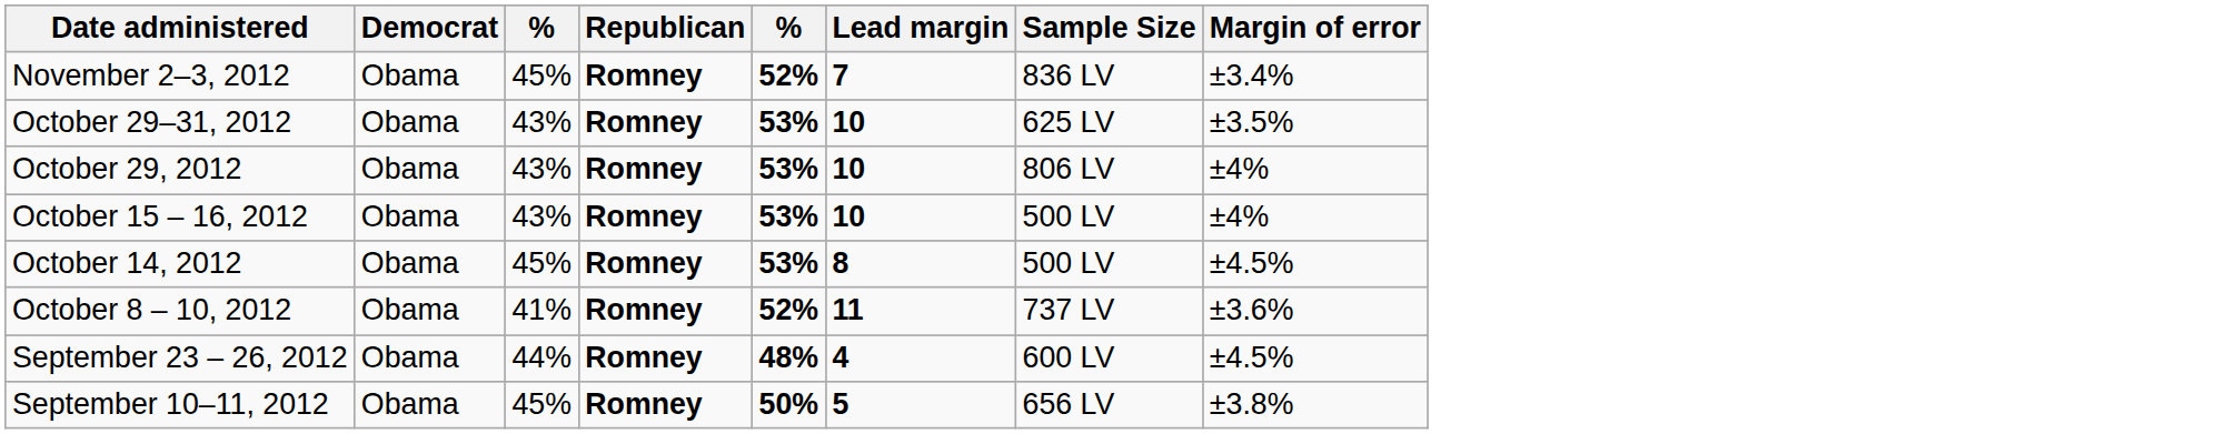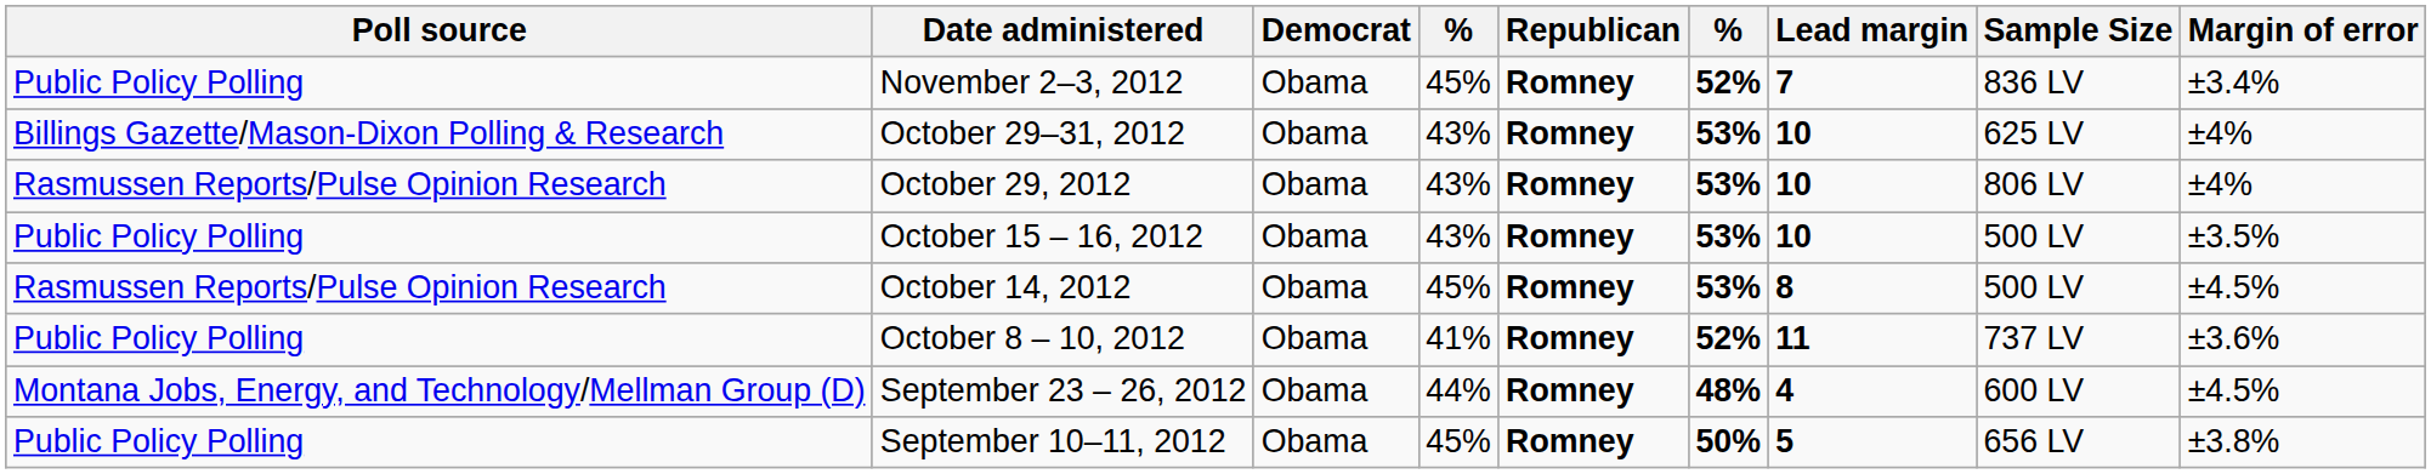 <table class="wikitable">
 <tr valign=bottom>
+<th>Poll source</th>
 <th>Date administered</th>
 <th>Democrat</th>
 <th>%</th>
 <th>Republican</th>
 <th>%</th>
 <th>Lead margin</th>
 <th>Sample Size</th>
 <th>Margin of error</th>
 </tr>
 <tr>
+<td><a href='#'>Public Policy Polling</a></td>
 <td>November 2–3, 2012</td>
 <td>Obama</td>
 <td>45%</td>
 <td><strong>Romney</strong></td>
 <td><strong>52%</strong></td>
 <td><strong>7</strong></td>
 <td>836 LV</td>
 <td>±3.4%</td>
 </tr>
 <tr>
+<td><a href='#'>Billings Gazette</a>/<a href='#'>Mason-Dixon Polling & Research</a></td>
 <td>October 29–31, 2012</td>
 <td>Obama</td>
 <td>43%</td>
 <td><strong>Romney</strong></td>
 <td><strong>53%</strong></td>
 <td><strong>10</strong></td>
 <td>625 LV</td>
-<td>±3.5%</td>
+<td>±4%</td>
 </tr>
 <tr>
+<td><a href='#'>Rasmussen Reports</a>/<a href='#'>Pulse Opinion Research</a></td>
 <td>October 29, 2012</td>
 <td>Obama</td>
 <td>43%</td>
 <td><strong>Romney</strong></td>
 <td><strong>53%</strong></td>
 <td><strong>10</strong></td>
 <td>806 LV</td>
 <td>±4%</td>
 </tr>
 <tr>
+<td><a href='#'>Public Policy Polling</a></td>
 <td>October 15 – 16, 2012</td>
 <td>Obama</td>
 <td>43%</td>
 <td><strong>Romney</strong></td>
 <td><strong>53%</strong></td>
 <td><strong>10</strong></td>
 <td>500 LV</td>
-<td>±4%</td>
+<td>±3.5%</td>
 </tr>
 <tr>
+<td><a href='#'>Rasmussen Reports</a>/<a href='#'>Pulse Opinion Research</a></td>
 <td>October 14, 2012</td>
 <td>Obama</td>
 <td>45%</td>
 <td><strong>Romney</strong></td>
 <td><strong>53%</strong></td>
 <td><strong>8</strong></td>
 <td>500 LV</td>
 <td>±4.5%</td>
 </tr>
 <tr>
+<td><a href='#'>Public Policy Polling </a></td>
 <td>October 8 – 10, 2012</td>
 <td>Obama</td>
 <td>41%</td>
 <td><strong>Romney</strong></td>
 <td><strong>52%</strong></td>
 <td><strong>11</strong></td>
 <td>737 LV</td>
 <td>±3.6%</td>
 </tr>
 <tr>
+<td><a href='#'>Montana Jobs, Energy, and Technology</a>/<a href='#'>Mellman Group (D)</a></td>
 <td>September 23 – 26, 2012</td>
 <td>Obama</td>
 <td>44%</td>
 <td><strong>Romney</strong></td>
 <td><strong>48%</strong></td>
 <td><strong>4</strong></td>
 <td>600 LV</td>
 <td>±4.5%</td>
 </tr>
 <tr>
+<td><a href='#'>Public Policy Polling</a></td>
 <td>September 10–11, 2012</td>
 <td>Obama</td>
 <td>45%</td>
 <td><strong>Romney</strong></td>
 <td><strong>50%</strong></td>
 <td><strong>5</strong></td>
 <td>656 LV</td>
 <td>±3.8%</td>
 </tr>
 </table>
